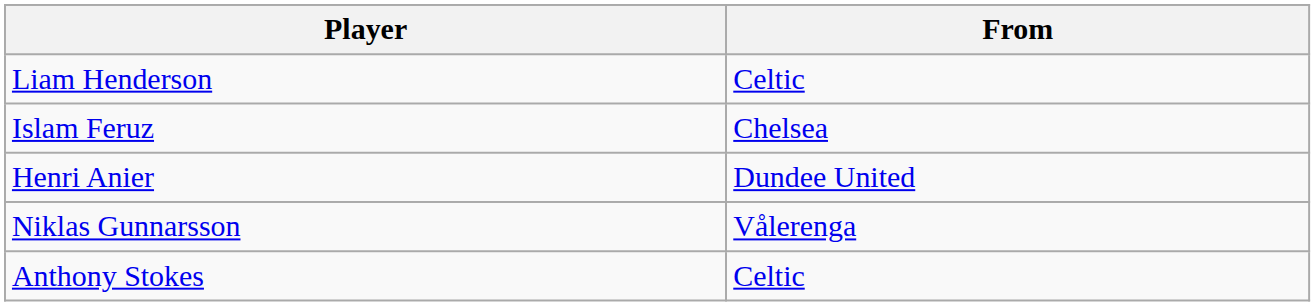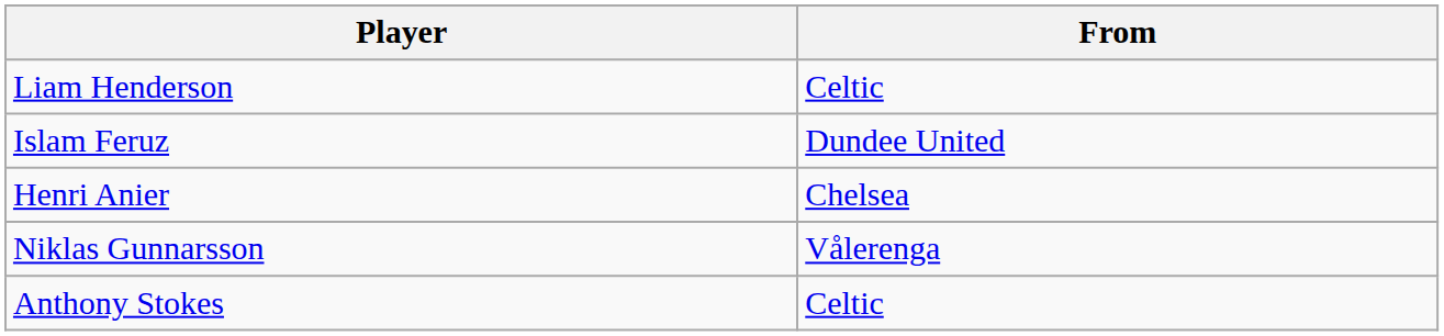 <table class="wikitable" style="text-align:center; font-size:95%;width:75%; text-align:left">
 <tr>
 <th>Player</th>
 <th>From</th>
 </tr>
 <tr>
 <td> <a href='#'>Liam Henderson</a></td>
 <td> <a href='#'>Celtic</a></td>
 </tr>
 <tr>
 <td> <a href='#'>Islam Feruz</a></td>
-<td> <a href='#'>Chelsea</a></td>
+<td> <a href='#'>Dundee United</a></td>
 </tr>
 <tr>
 <td> <a href='#'>Henri Anier</a></td>
-<td> <a href='#'>Dundee United</a></td>
+<td> <a href='#'>Chelsea</a></td>
 </tr>
 <tr>
 <td> <a href='#'>Niklas Gunnarsson</a></td>
 <td> <a href='#'>Vålerenga</a></td>
 </tr>
 <tr>
 <td> <a href='#'>Anthony Stokes</a></td>
 <td> <a href='#'>Celtic</a></td>
 </tr>
 </table>
